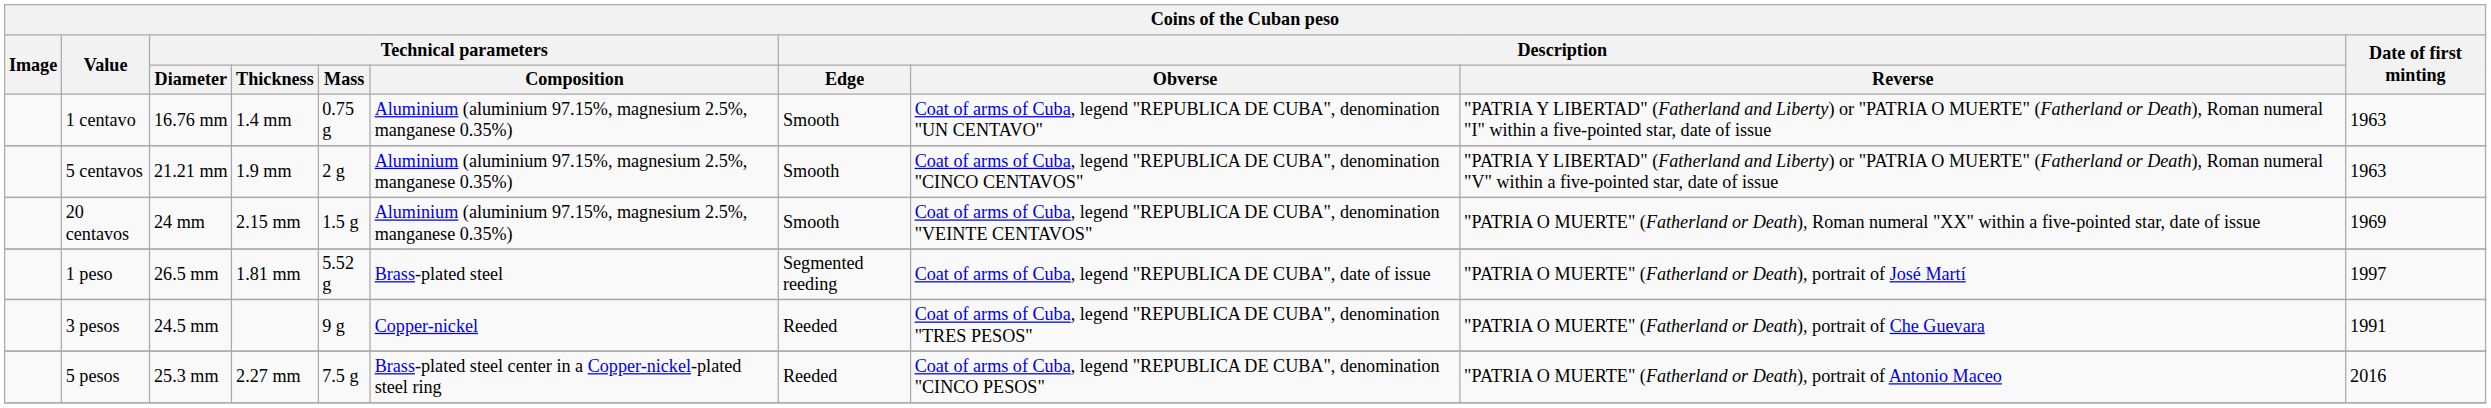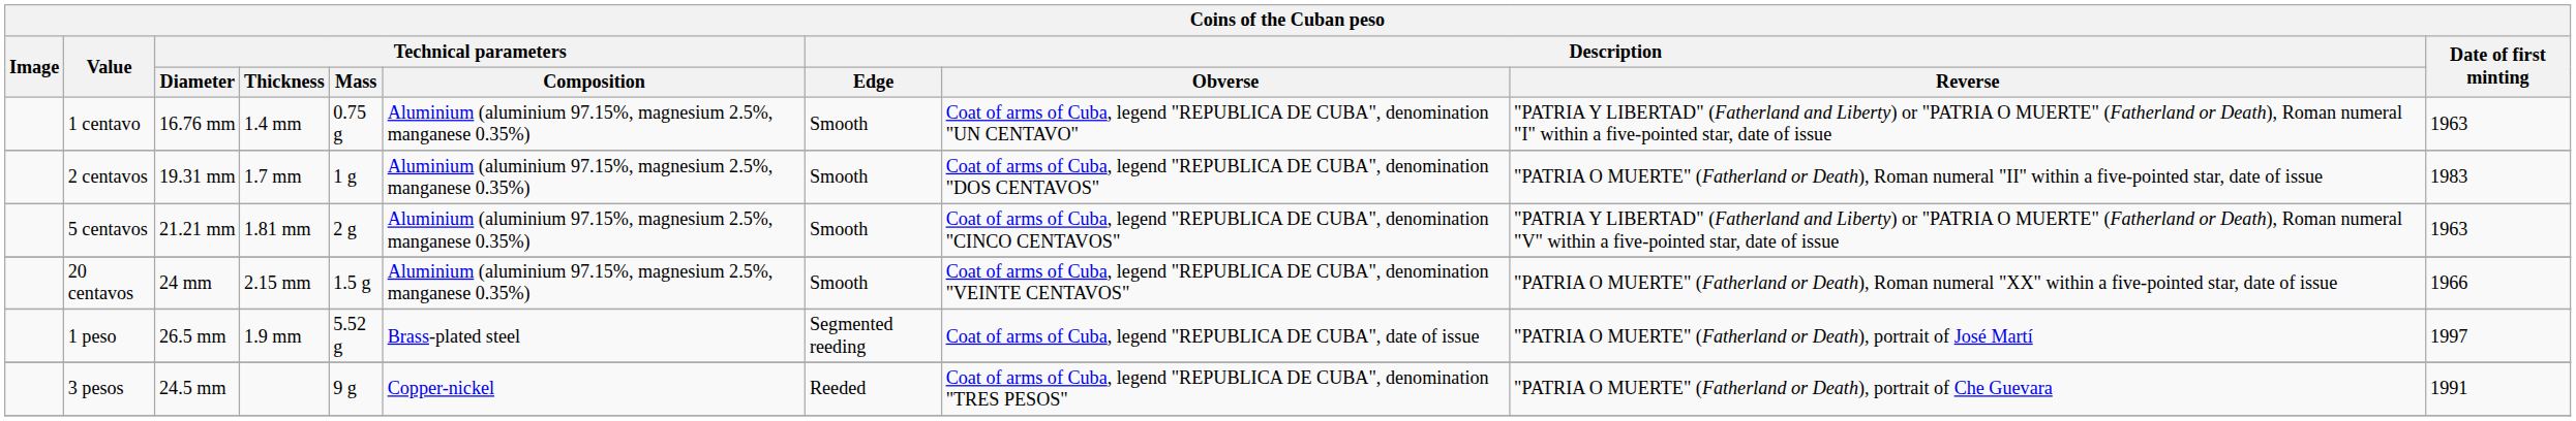 <table class="wikitable" style="font-size: 90%">
 <tr>
 <th colspan="10">Coins of the Cuban peso</th>
 </tr>
 <tr>
 <th rowspan="2">Image</th>
 <th rowspan="2">Value</th>
 <th colspan="4">Technical parameters</th>
 <th colspan="3">Description</th>
 <th rowspan="2">Date of first minting</th>
 </tr>
 <tr>
 <th>Diameter</th>
 <th>Thickness</th>
 <th>Mass</th>
 <th>Composition</th>
 <th>Edge</th>
 <th>Obverse</th>
 <th>Reverse</th>
 </tr>
 <tr>
 <td></td>
 <td>1 centavo</td>
 <td>16.76 mm</td>
 <td>1.4 mm</td>
 <td>0.75 g</td>
 <td><a href='#'>Aluminium</a> (aluminium 97.15%, magnesium 2.5%, manganese 0.35%)</td>
 <td>Smooth</td>
 <td><a href='#'>Coat of arms of Cuba</a>, legend "REPUBLICA DE CUBA", denomination "UN CENTAVO"</td>
 <td>"PATRIA Y LIBERTAD" (<em>Fatherland and Liberty</em>) or "PATRIA O MUERTE" (<em>Fatherland or Death</em>), Roman numeral "I" within a five-pointed star, date of issue</td>
 <td>1963</td>
 </tr>
 <tr>
 </tr>
 <tr>
+<td></td>
+<td>2 centavos</td>
+<td>19.31 mm</td>
+<td>1.7 mm</td>
+<td>1 g</td>
+<td><a href='#'>Aluminium</a> (aluminium 97.15%, magnesium 2.5%, manganese 0.35%)</td>
+<td>Smooth</td>
+<td><a href='#'>Coat of arms of Cuba</a>, legend "REPUBLICA DE CUBA", denomination "DOS CENTAVOS"</td>
+<td>"PATRIA O MUERTE" (<em>Fatherland or Death</em>), Roman numeral "II" within a five-pointed star, date of issue</td>
+<td>1983</td>
+</tr>
+<tr>
 </tr>
 <tr>
 <td></td>
 <td>5 centavos</td>
 <td>21.21 mm</td>
-<td>1.9 mm</td>
+<td>1.81 mm</td>
 <td>2 g</td>
 <td><a href='#'>Aluminium</a> (aluminium 97.15%, magnesium 2.5%, manganese 0.35%)</td>
 <td>Smooth</td>
 <td><a href='#'>Coat of arms of Cuba</a>, legend "REPUBLICA DE CUBA", denomination "CINCO CENTAVOS"</td>
 <td>"PATRIA Y LIBERTAD" (<em>Fatherland and Liberty</em>) or "PATRIA O MUERTE" (<em>Fatherland or Death</em>), Roman numeral "V" within a five-pointed star, date of issue</td>
 <td>1963</td>
 </tr>
 <tr>
 </tr>
 <tr>
 <td></td>
 <td>20 centavos</td>
 <td>24 mm</td>
 <td>2.15 mm</td>
 <td>1.5 g</td>
 <td><a href='#'>Aluminium</a> (aluminium 97.15%, magnesium 2.5%, manganese 0.35%)</td>
 <td>Smooth</td>
 <td><a href='#'>Coat of arms of Cuba</a>, legend "REPUBLICA DE CUBA", denomination "VEINTE CENTAVOS"</td>
 <td>"PATRIA O MUERTE" (<em>Fatherland or Death</em>), Roman numeral "XX" within a five-pointed star, date of issue</td>
-<td>1969</td>
+<td>1966</td>
 </tr>
 <tr>
 </tr>
 <tr>
 <td></td>
 <td>1 peso</td>
 <td>26.5 mm</td>
-<td>1.81 mm</td>
+<td>1.9 mm</td>
 <td>5.52 g</td>
 <td><a href='#'>Brass</a>-plated steel</td>
 <td>Segmented reeding</td>
 <td><a href='#'>Coat of arms of Cuba</a>, legend "REPUBLICA DE CUBA", date of issue</td>
 <td>"PATRIA O MUERTE" (<em>Fatherland or Death</em>), portrait of <a href='#'>José Martí</a></td>
 <td>1997</td>
 </tr>
 <tr>
 </tr>
 <tr>
 <td></td>
 <td>3 pesos</td>
 <td>24.5 mm</td>
 <td></td>
 <td>9 g</td>
 <td><a href='#'>Copper-nickel</a></td>
 <td>Reeded</td>
 <td><a href='#'>Coat of arms of Cuba</a>, legend "REPUBLICA DE CUBA", denomination "TRES PESOS"</td>
 <td>"PATRIA O MUERTE" (<em>Fatherland or Death</em>), portrait of <a href='#'>Che Guevara</a></td>
 <td>1991</td>
 </tr>
 <tr>
 </tr>
 <tr>
-<td></td>
-<td>5 pesos</td>
-<td>25.3 mm</td>
-<td>2.27 mm</td>
-<td>7.5 g</td>
-<td><a href='#'>Brass</a>-plated steel center in a <a href='#'>Copper-nickel</a>-plated steel ring</td>
-<td>Reeded</td>
-<td><a href='#'>Coat of arms of Cuba</a>, legend "REPUBLICA DE CUBA", denomination "CINCO PESOS"</td>
-<td>"PATRIA O MUERTE" (<em>Fatherland or Death</em>), portrait of <a href='#'>Antonio Maceo</a></td>
-<td>2016</td>
-</tr>
-<tr>
 </tr>
 </table>
